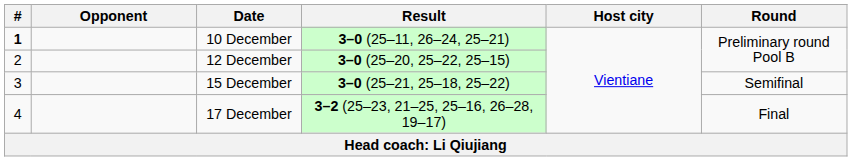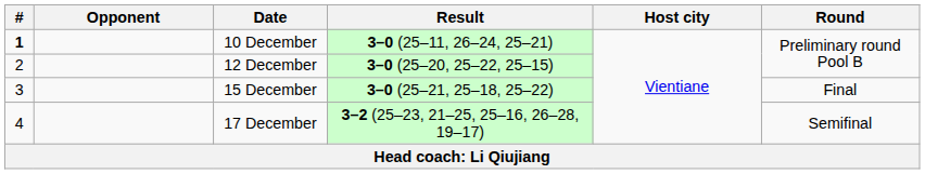 <table class="wikitable" style="text-align: center;font-size:90%;">
 <tr>
 <th width=20>#</th>
 <th width=160>Opponent</th>
 <th width=100>Date</th>
 <th width=240>Result</th>
 <th width=150>Host city</th>
 <th width=140>Round</th>
 </tr>
 <tr>
 <td><strong>1</strong></td>
 <td align=left></td>
 <td>10 December</td>
 <td bgcolor=ccffcc><strong>3–0</strong> (25–11, 26–24, 25–21)</td>
 <td rowspan=4> <a href='#'>Vientiane</a></td>
 <td rowspan=2>Preliminary round<br>Pool B</td>
 </tr>
 <tr>
 <td>2</td>
 <td align=left></td>
 <td>12 December</td>
 <td bgcolor=ccffcc><strong>3–0</strong> (25–20, 25–22, 25–15)</td>
 </tr>
 <tr>
 <td>3</td>
 <td align=left></td>
 <td>15 December</td>
 <td bgcolor=ccffcc><strong>3–0</strong> (25–21, 25–18, 25–22)</td>
-<td>Semifinal</td>
+<td>Final</td>
 </tr>
 <tr>
 <td>4</td>
 <td align=left></td>
 <td>17 December</td>
 <td bgcolor=ccffcc><strong>3–2</strong> (25–23, 21–25, 25–16, 26–28, 19–17)</td>
-<td>Final</td>
+<td>Semifinal</td>
 </tr>
 <tr>
 <th colspan=6>Head coach:  Li Qiujiang</th>
 </tr>
 </table>
